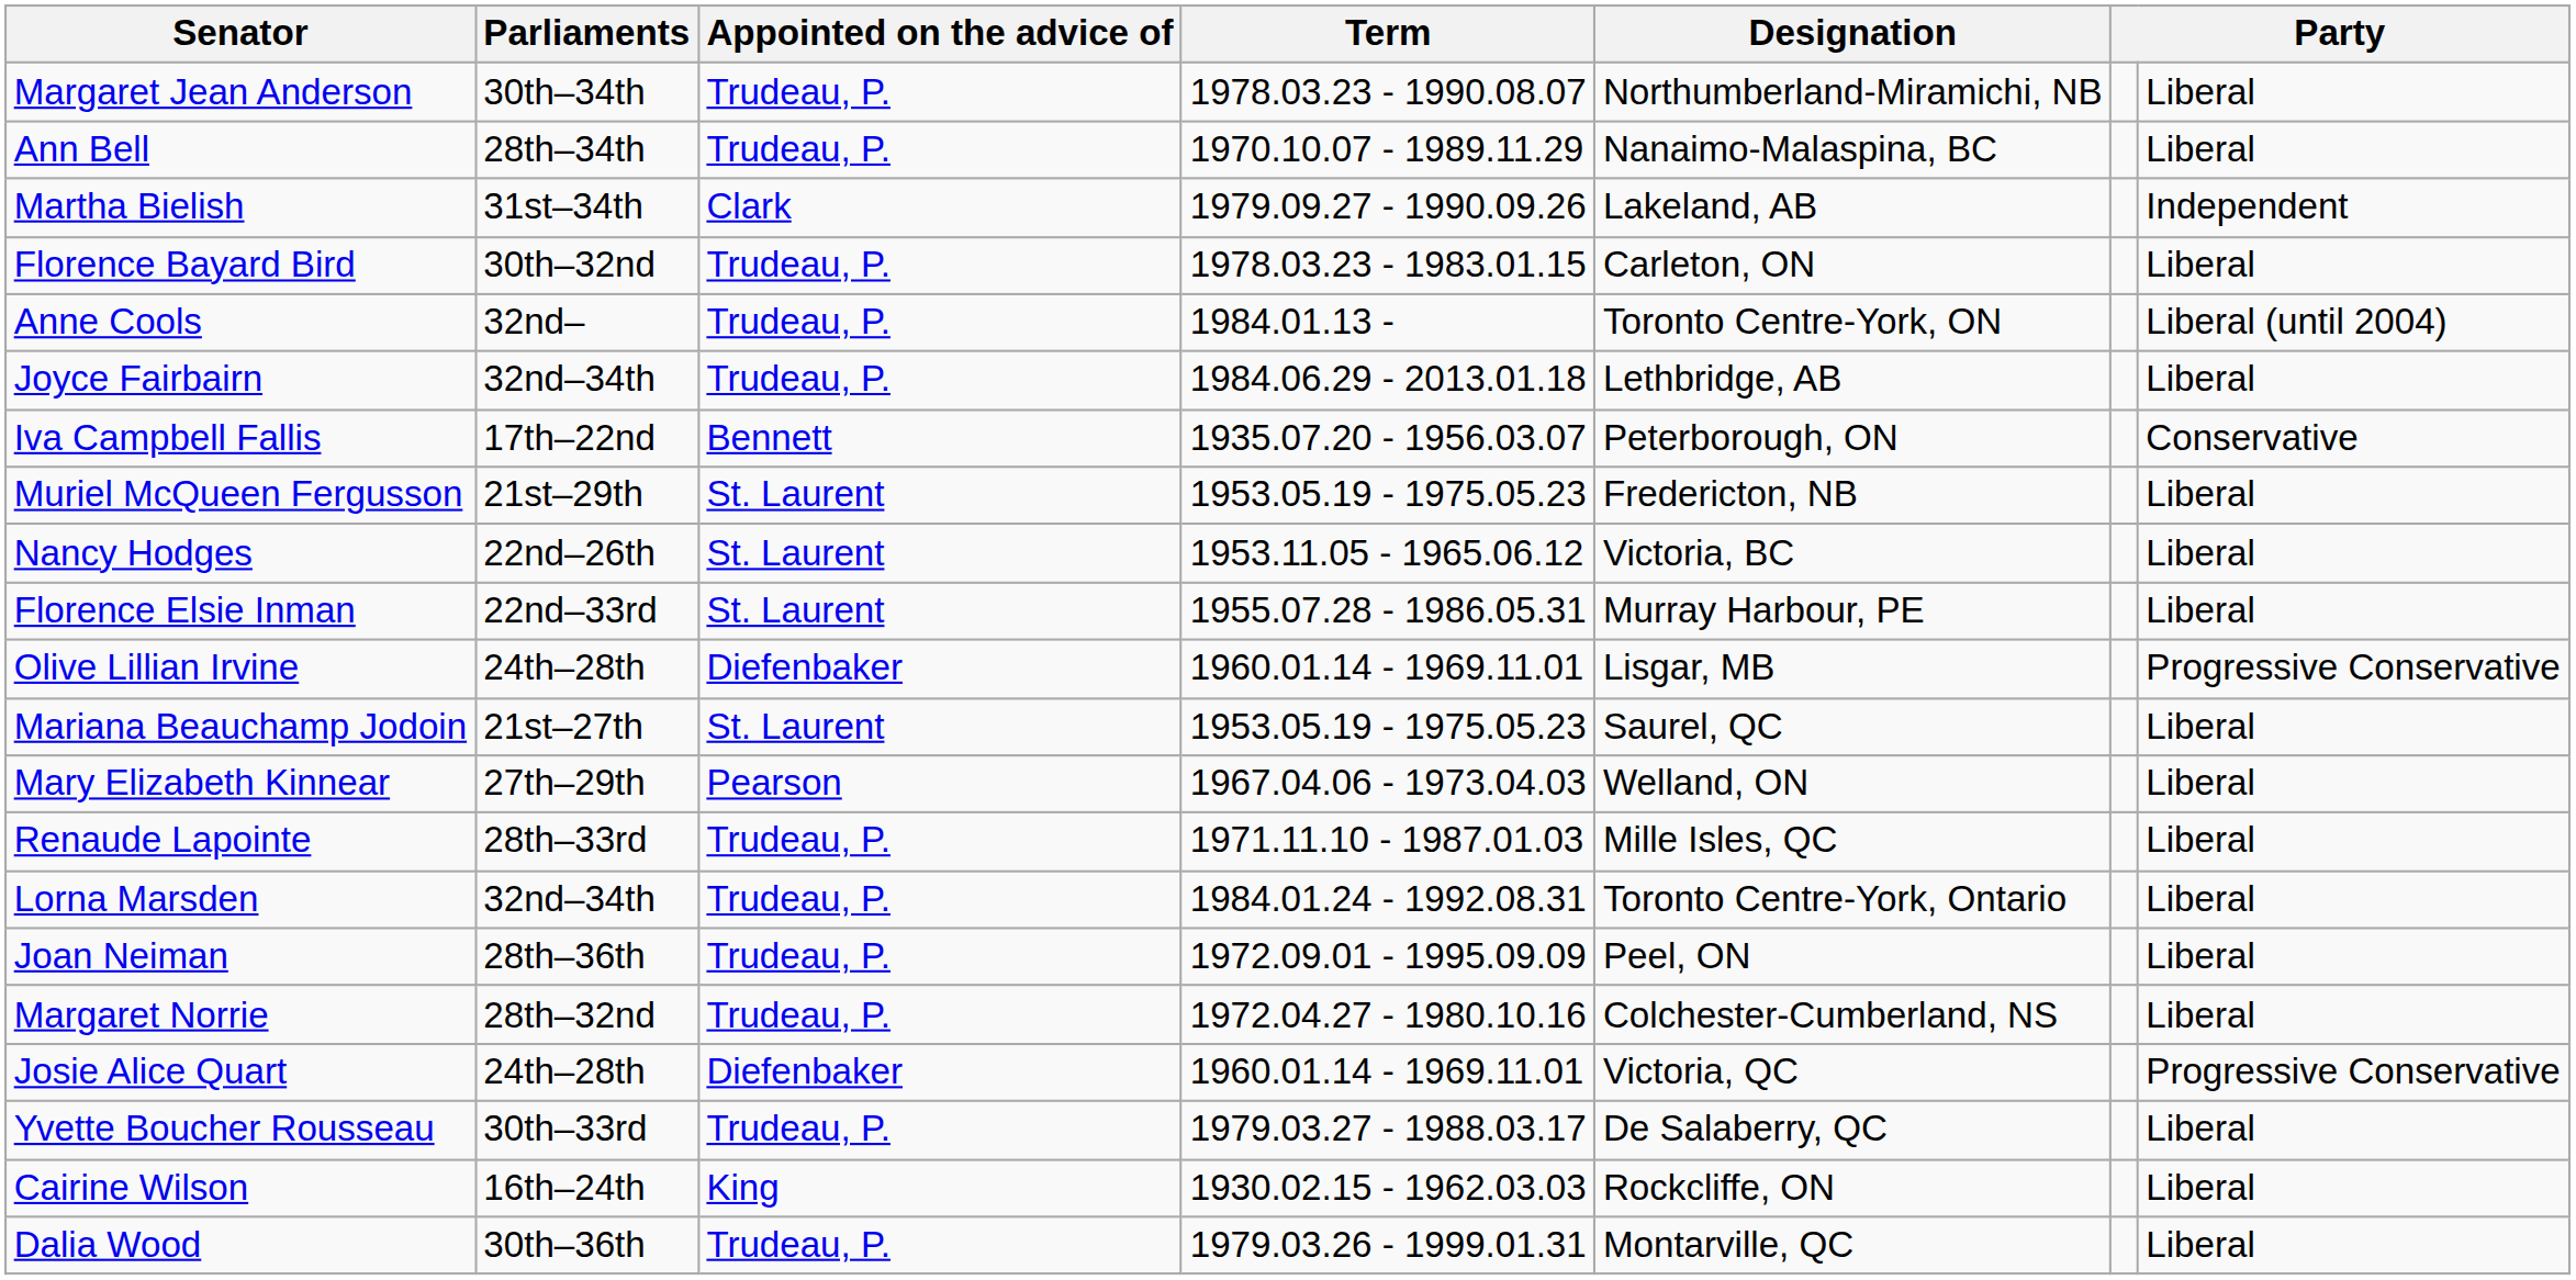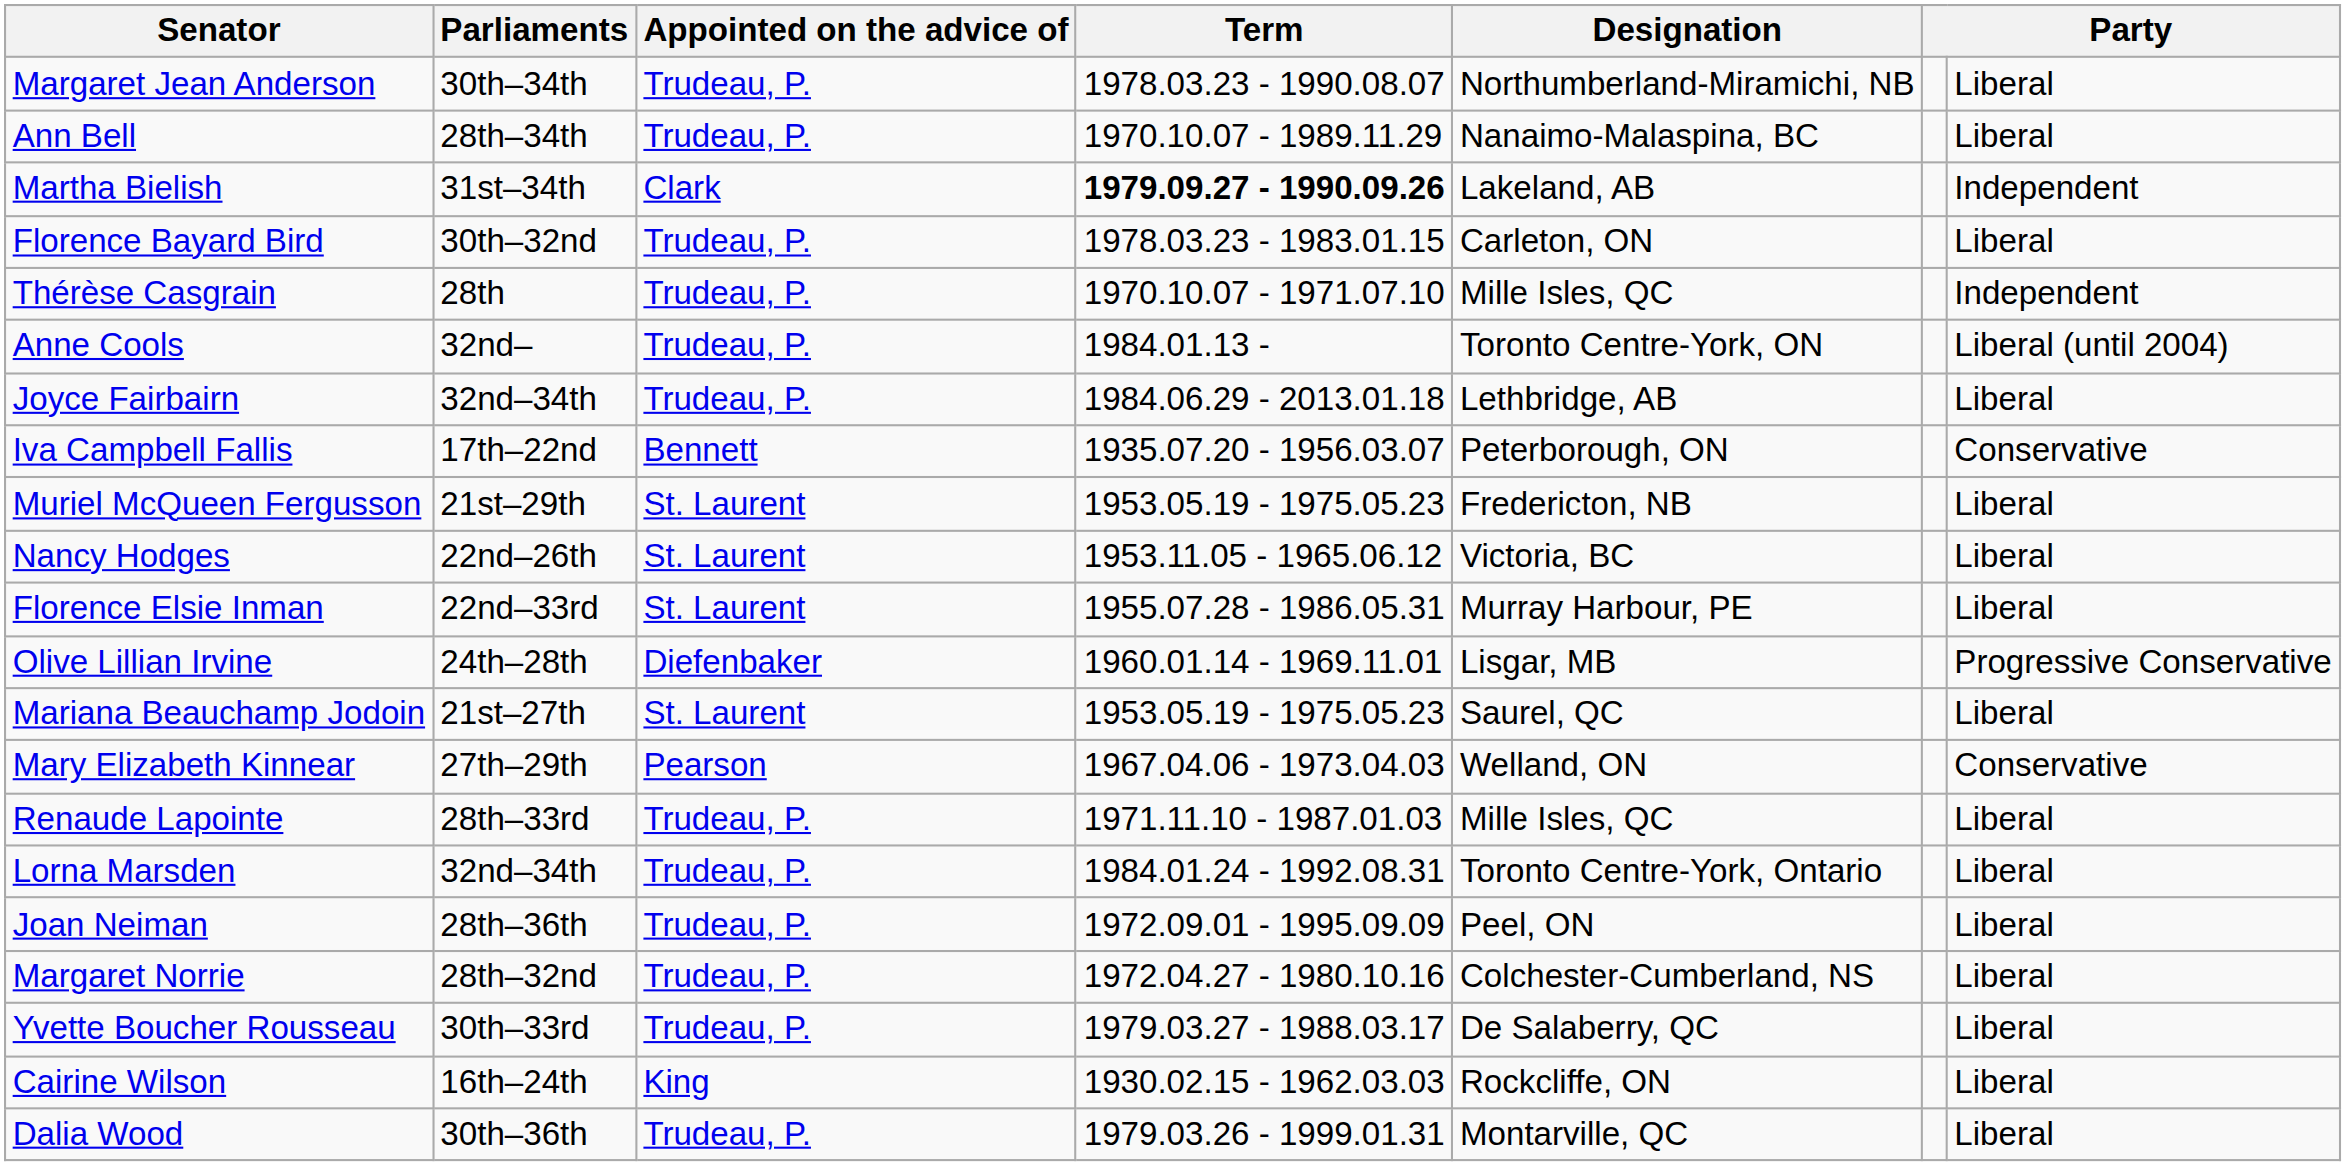 <table class="sortable wikitable">
 <tr>
 <th>Senator</th>
 <th>Parliaments</th>
 <th>Appointed on the advice of</th>
 <th>Term</th>
 <th>Designation</th>
 <th colspan="2">Party</th>
 </tr>
 <tr>
 <td><a href='#'>Margaret Jean Anderson</a></td>
 <td>30th–34th</td>
 <td><a href='#'>Trudeau, P.</a></td>
 <td>1978.03.23 - 1990.08.07</td>
 <td>Northumberland-Miramichi, NB</td>
 <td> </td>
 <td>Liberal</td>
 </tr>
 <tr>
 <td><a href='#'>Ann Bell</a></td>
 <td>28th–34th</td>
 <td><a href='#'>Trudeau, P.</a></td>
 <td>1970.10.07 - 1989.11.29</td>
 <td>Nanaimo-Malaspina, BC</td>
 <td> </td>
 <td>Liberal</td>
 </tr>
 <tr>
 <td><a href='#'>Martha Bielish</a></td>
 <td>31st–34th</td>
 <td><a href='#'>Clark</a></td>
-<td>1979.09.27 - 1990.09.26</td>
+<td><strong>1979.09.27 - 1990.09.26</strong></td>
 <td>Lakeland, AB</td>
 <td> </td>
 <td>Independent</td>
 </tr>
 <tr>
 <td><a href='#'>Florence Bayard Bird</a></td>
 <td>30th–32nd</td>
 <td><a href='#'>Trudeau, P.</a></td>
 <td>1978.03.23 - 1983.01.15</td>
 <td>Carleton, ON</td>
 <td> </td>
 <td>Liberal</td>
+</tr>
+<tr>
+<td><a href='#'>Thérèse Casgrain</a></td>
+<td>28th</td>
+<td><a href='#'>Trudeau, P.</a></td>
+<td>1970.10.07 - 1971.07.10</td>
+<td>Mille Isles, QC</td>
+<td> </td>
+<td>Independent</td>
 </tr>
 <tr>
 <td><a href='#'>Anne Cools</a></td>
 <td>32nd–</td>
 <td><a href='#'>Trudeau, P.</a></td>
 <td>1984.01.13 -</td>
 <td>Toronto Centre-York, ON</td>
 <td> </td>
 <td>Liberal (until 2004)</td>
 </tr>
 <tr>
 <td><a href='#'>Joyce Fairbairn</a></td>
 <td>32nd–34th</td>
 <td><a href='#'>Trudeau, P.</a></td>
 <td>1984.06.29 - 2013.01.18</td>
 <td>Lethbridge, AB</td>
 <td> </td>
 <td>Liberal</td>
 </tr>
 <tr>
 <td><a href='#'>Iva Campbell Fallis</a></td>
 <td>17th–22nd</td>
 <td><a href='#'>Bennett</a></td>
 <td>1935.07.20 - 1956.03.07</td>
 <td>Peterborough, ON</td>
 <td> </td>
 <td>Conservative</td>
 </tr>
 <tr>
 <td><a href='#'>Muriel McQueen Fergusson</a></td>
 <td>21st–29th</td>
 <td><a href='#'>St. Laurent</a></td>
 <td>1953.05.19 - 1975.05.23</td>
 <td>Fredericton, NB</td>
 <td> </td>
 <td>Liberal</td>
 </tr>
 <tr>
 <td><a href='#'>Nancy Hodges</a></td>
 <td>22nd–26th</td>
 <td><a href='#'>St. Laurent</a></td>
 <td>1953.11.05 - 1965.06.12</td>
 <td>Victoria, BC</td>
 <td> </td>
 <td>Liberal</td>
 </tr>
 <tr>
 <td><a href='#'>Florence Elsie Inman</a></td>
 <td>22nd–33rd</td>
 <td><a href='#'>St. Laurent</a></td>
 <td>1955.07.28 - 1986.05.31</td>
 <td>Murray Harbour, PE</td>
 <td> </td>
 <td>Liberal</td>
 </tr>
 <tr>
 <td><a href='#'>Olive Lillian Irvine</a></td>
 <td>24th–28th</td>
 <td><a href='#'>Diefenbaker</a></td>
 <td>1960.01.14 - 1969.11.01</td>
 <td>Lisgar, MB</td>
 <td> </td>
 <td>Progressive Conservative</td>
 </tr>
 <tr>
 <td><a href='#'>Mariana Beauchamp Jodoin</a></td>
 <td>21st–27th</td>
 <td><a href='#'>St. Laurent</a></td>
 <td>1953.05.19 - 1975.05.23</td>
 <td>Saurel, QC</td>
 <td> </td>
 <td>Liberal</td>
 </tr>
 <tr>
 <td><a href='#'>Mary Elizabeth Kinnear</a></td>
 <td>27th–29th</td>
 <td><a href='#'>Pearson</a></td>
 <td>1967.04.06 - 1973.04.03</td>
 <td>Welland, ON</td>
 <td> </td>
-<td>Liberal</td>
+<td>Conservative</td>
 </tr>
 <tr>
 <td><a href='#'>Renaude Lapointe</a></td>
 <td>28th–33rd</td>
 <td><a href='#'>Trudeau, P.</a></td>
 <td>1971.11.10 - 1987.01.03</td>
 <td>Mille Isles, QC</td>
 <td> </td>
 <td>Liberal</td>
 </tr>
 <tr>
 <td><a href='#'>Lorna Marsden</a></td>
 <td>32nd–34th</td>
 <td><a href='#'>Trudeau, P.</a></td>
 <td>1984.01.24 - 1992.08.31</td>
 <td>Toronto Centre-York, Ontario</td>
 <td> </td>
 <td>Liberal</td>
 </tr>
 <tr>
 <td><a href='#'>Joan Neiman</a></td>
 <td>28th–36th</td>
 <td><a href='#'>Trudeau, P.</a></td>
 <td>1972.09.01 - 1995.09.09</td>
 <td>Peel, ON</td>
 <td> </td>
 <td>Liberal</td>
 </tr>
 <tr>
 <td><a href='#'>Margaret Norrie</a></td>
 <td>28th–32nd</td>
 <td><a href='#'>Trudeau, P.</a></td>
 <td>1972.04.27 - 1980.10.16</td>
 <td>Colchester-Cumberland, NS</td>
 <td> </td>
 <td>Liberal</td>
 </tr>
 <tr>
-<td><a href='#'>Josie Alice Quart</a></td>
-<td>24th–28th</td>
-<td><a href='#'>Diefenbaker</a></td>
-<td>1960.01.14 - 1969.11.01</td>
-<td>Victoria, QC</td>
-<td> </td>
-<td>Progressive Conservative</td>
-</tr>
-<tr>
 <td><a href='#'>Yvette Boucher Rousseau</a></td>
 <td>30th–33rd</td>
 <td><a href='#'>Trudeau, P.</a></td>
 <td>1979.03.27 - 1988.03.17</td>
 <td>De Salaberry, QC</td>
 <td> </td>
 <td>Liberal</td>
 </tr>
 <tr>
 <td><a href='#'>Cairine Wilson</a></td>
 <td>16th–24th</td>
 <td><a href='#'>King</a></td>
 <td>1930.02.15 - 1962.03.03</td>
 <td>Rockcliffe, ON</td>
 <td> </td>
 <td>Liberal</td>
 </tr>
 <tr>
 <td><a href='#'>Dalia Wood</a></td>
 <td>30th–36th</td>
 <td><a href='#'>Trudeau, P.</a></td>
 <td>1979.03.26 - 1999.01.31</td>
 <td>Montarville, QC</td>
 <td> </td>
 <td>Liberal</td>
 </tr>
 </table>
